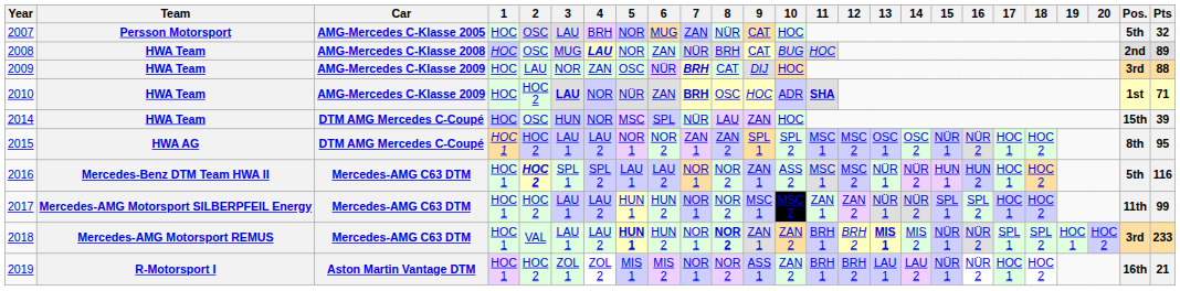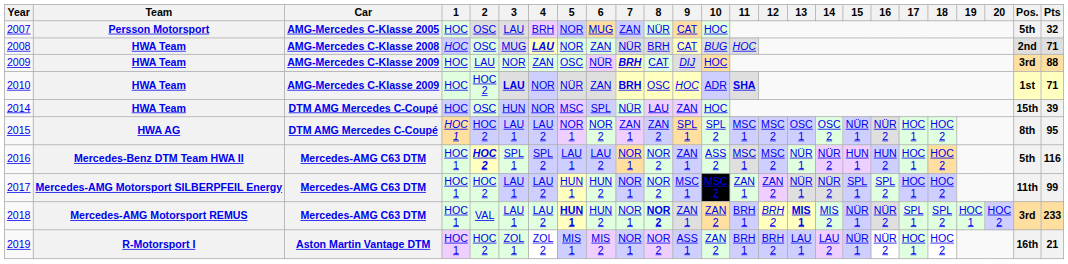 <table class="wikitable" style="text-align:center; font-size:85%">
 <tr>
 <th>Year</th>
 <th>Team</th>
 <th>Car</th>
 <th>1</th>
 <th>2</th>
 <th>3</th>
 <th>4</th>
 <th>5</th>
 <th>6</th>
 <th>7</th>
 <th>8</th>
 <th>9</th>
 <th>10</th>
 <th>11</th>
 <th>12</th>
 <th>13</th>
 <th>14</th>
 <th>15</th>
 <th>16</th>
 <th>17</th>
 <th>18</th>
 <th>19</th>
 <th>20</th>
 <th>Pos.</th>
 <th>Pts</th>
 </tr>
 <tr>
 <td><a href='#'>2007</a></td>
 <th nowrap><a href='#'>Persson Motorsport</a></th>
 <th nowrap><a href='#'>AMG-Mercedes C-Klasse 2005</a></th>
 <td style="background:#dfffdf;"><a href='#'>HOC</a><br></td>
 <td style="background:#dfdfdf;"><a href='#'>OSC</a><br></td>
 <td style="background:#dfdfdf;"><a href='#'>LAU</a><br></td>
 <td style="background:#efcfff;"><a href='#'>BRH</a><br></td>
 <td style="background:#cfcfff;"><a href='#'>NOR</a><br></td>
 <td style="background:#ffdf9f;"><a href='#'>MUG</a><br></td>
 <td style="background:#cfcfff;"><a href='#'>ZAN</a><br></td>
 <td style="background:#dfffdf;"><a href='#'>NÜR</a><br></td>
 <td style="background:#ffdf9f;"><a href='#'>CAT</a><br></td>
 <td style="background:#dfffdf;"><a href='#'>HOC</a><br></td>
 <td colspan=10></td>
 <th>5th</th>
 <th>32</th>
 </tr>
 <tr>
 <td><a href='#'>2008</a></td>
 <th nowrap><a href='#'>HWA Team</a></th>
 <th nowrap><a href='#'>AMG-Mercedes C-Klasse 2008</a></th>
 <td style="background:#cfcfff;"><em><a href='#'>HOC</a></em><br></td>
 <td style="background:#dfffdf;"><a href='#'>OSC</a><br></td>
 <td style="background:#dfdfdf;"><a href='#'>MUG</a><br></td>
 <td style="background:#ffffbf;"><strong><em><a href='#'>LAU</a></em></strong><br></td>
 <td style="background:#dfffdf;"><a href='#'>NOR</a><br></td>
 <td style="background:#dfffdf;"><a href='#'>ZAN</a><br></td>
 <td style="background:#dfdfdf;"><a href='#'>NÜR</a><br></td>
 <td style="background:#dfdfdf;"><a href='#'>BRH</a><br></td>
 <td style="background:#ffffbf;"><a href='#'>CAT</a><br></td>
 <td style="background:#dfdfdf;"><em><a href='#'>BUG</a></em><br></td>
 <td style="background:#dfdfdf;"><em><a href='#'>HOC</a></em><br></td>
 <td colspan=9></td>
 <th style="background:#dfdfdf;">2nd</th>
-<th style="background:#dfdfdf;">89</th>
+<th style="background:#dfdfdf;">71</th>
 </tr>
 <tr>
 <td><a href='#'>2009</a></td>
 <th nowrap><a href='#'>HWA Team</a></th>
 <th nowrap><a href='#'>AMG-Mercedes C-Klasse 2009</a></th>
 <td style="background:#dfffdf;"><a href='#'>HOC</a><br></td>
 <td style="background:#dfffdf;"><a href='#'>LAU</a><br></td>
 <td style="background:#dfffdf;"><a href='#'>NOR</a><br></td>
 <td style="background:#dfffdf;"><a href='#'>ZAN</a><br></td>
 <td style="background:#dfffdf;"><a href='#'>OSC</a><br></td>
 <td style="background:#efcfff;"><a href='#'>NÜR</a><br></td>
 <td style="background:#ffffbf;"><strong><em><a href='#'>BRH</a></em></strong><br></td>
 <td style="background:#dfffdf;"><a href='#'>CAT</a><br></td>
 <td style="background:#dfdfdf;"><em><a href='#'>DIJ</a></em><br></td>
 <td style="background:#ffdf9f;"><a href='#'>HOC</a><br></td>
 <td colspan=10></td>
 <th style="background:#ffdf9f;">3rd</th>
 <th style="background:#ffdf9f;">88</th>
 </tr>
 <tr>
 <td><a href='#'>2010</a></td>
 <th nowrap><a href='#'>HWA Team</a></th>
 <th nowrap><a href='#'>AMG-Mercedes C-Klasse 2009</a></th>
 <td style="background:#dfffdf;"><a href='#'>HOC</a><br></td>
 <td style="background:#DFFFDF;"><a href='#'>HOC<br>2</a><br></td>
 <td style="background:#dfdfdf;"><strong><a href='#'>LAU</a></strong><br></td>
 <td style="background:#cfcfff;"><a href='#'>NOR</a><br></td>
 <td style="background:#dfdfdf;"><a href='#'>NÜR</a><br></td>
 <td style="background:#dfdfdf;"><a href='#'>ZAN</a><br></td>
 <td style="background:#ffffbf;"><strong><a href='#'>BRH</a></strong><br></td>
 <td style="background:#ffffbf;"><a href='#'>OSC</a><br></td>
 <td style="background:#ffffbf;"><em><a href='#'>HOC</a></em><br></td>
 <td style="background:#cfcfff;"><a href='#'>ADR</a><br></td>
 <td style="background:#dfdfdf;"><strong><a href='#'>SHA</a></strong><br></td>
 <td colspan=9></td>
 <th style="background:#ffffbf;">1st</th>
 <th style="background:#ffffbf;">71</th>
 </tr>
 <tr>
 <td><a href='#'>2014</a></td>
 <th nowrap><a href='#'>HWA Team</a></th>
 <th nowrap><a href='#'>DTM AMG Mercedes C-Coupé</a></th>
 <td style="background:#CFCFFF;"><a href='#'>HOC</a><br></td>
 <td style="background:#DFFFDF;"><a href='#'>OSC</a><br></td>
 <td style="background:#CFCFFF;"><a href='#'>HUN</a><br></td>
 <td style="background:#CFCFFF;"><a href='#'>NOR</a><br></td>
 <td style="background:#EFCFFF;"><a href='#'>MSC</a><br></td>
 <td style="background:#CFCFFF;"><a href='#'>SPL</a><br></td>
 <td style="background:#DFFFDF;"><a href='#'>NÜR</a><br></td>
 <td style="background:#EFCFFF;"><a href='#'>LAU</a><br></td>
 <td style="background:#EFCFFF;"><a href='#'>ZAN</a><br></td>
 <td style="background:#DFFFDF;"><a href='#'>HOC</a><br></td>
 <td colspan=10></td>
 <th>15th</th>
 <th>39</th>
 </tr>
 <tr>
 <td><a href='#'>2015</a></td>
 <th nowrap><a href='#'>HWA AG</a></th>
 <th nowrap><a href='#'>DTM AMG Mercedes C-Coupé</a></th>
 <td style="background:#FFDF9F;"><em><a href='#'>HOC<br>1</a></em><br></td>
 <td style="background:#CFCFFF;"><a href='#'>HOC<br>2</a><br></td>
 <td style="background:#CFCFFF;"><a href='#'>LAU<br>1</a><br></td>
 <td style="background:#CFCFFF;"><a href='#'>LAU<br>2</a><br></td>
 <td style="background:#EFCFFF;"><a href='#'>NOR<br>1</a><br></td>
 <td style="background:#DFFFDF;"><a href='#'>NOR<br>2</a><br></td>
 <td style="background:#EFCFFF;"><a href='#'>ZAN<br>1</a><br></td>
 <td style="background:#CFCFFF;"><a href='#'>ZAN<br>2</a><br></td>
 <td style="background:#FFDF9F;"><a href='#'>SPL<br>1</a><br></td>
 <td style="background:#DFFFDF;"><a href='#'>SPL<br>2</a><br></td>
 <td style="background:#CFCFFF;"><a href='#'>MSC<br>1</a><br></td>
 <td style="background:#CFCFFF;"><a href='#'>MSC<br>2</a><br></td>
 <td style="background:#CFCFFF;"><a href='#'>OSC<br>1</a><br></td>
 <td style="background:#DFFFDF;"><a href='#'>OSC<br>2</a><br></td>
 <td style="background:#CFCFFF;"><a href='#'>NÜR<br>1</a><br></td>
 <td style="background:#DFDFDF;"><a href='#'>NÜR<br>2</a><br></td>
 <td style="background:#DFFFDF;"><a href='#'>HOC<br>1</a><br></td>
 <td style="background:#DFFFDF;"><a href='#'>HOC<br>2</a><br></td>
 <td colspan=2></td>
 <th>8th</th>
 <th>95</th>
 </tr>
 <tr>
 <td><a href='#'>2016</a></td>
 <th nowrap><a href='#'>Mercedes-Benz DTM Team HWA II</a></th>
 <th nowrap><a href='#'>Mercedes-AMG C63 DTM</a></th>
 <td style="background:#DFFFDF;"><a href='#'>HOC<br>1</a><br></td>
 <td style="background:#FFFFBF;"><strong><em><a href='#'>HOC<br>2</a></em></strong><br></td>
 <td style="background:#DFFFDF;"><a href='#'>SPL<br>1</a><br></td>
 <td style="background:#CFCFFF;"><a href='#'>SPL<br>2</a><br></td>
 <td style="background:#CFCFFF;"><a href='#'>LAU<br>1</a><br></td>
 <td style="background:#CFCFFF;"><a href='#'>LAU<br>2</a><br></td>
 <td style="background:#FFDF9F;"><a href='#'>NOR<br>1</a><br></td>
 <td style="background:#DFFFDF;"><a href='#'>NOR<br>2</a><br></td>
 <td style="background:#CFCFFF;"><a href='#'>ZAN<br>1</a><br></td>
 <td style="background:#DFFFDF;"><a href='#'>ASS<br>2</a><br></td>
 <td style="background:#DFDFDF;"><a href='#'>MSC<br>1</a><br></td>
 <td style="background:#CFCFFF;"><a href='#'>MSC<br>2</a><br></td>
 <td style="background:#DFFFDF;"><a href='#'>NÜR<br>1</a><br></td>
 <td style="background:#EFCFFF;"><a href='#'>NÜR<br>2</a><br></td>
 <td style="background:#EFCFFF;"><a href='#'>HUN<br>1</a><br></td>
 <td style="background:#CFCFFF;"><a href='#'>HUN<br>2</a><br></td>
 <td style="background:#DFFFDF;"><a href='#'>HOC<br>1</a><br></td>
 <td style="background:#FFDF9F;"><a href='#'>HOC<br>2</a><br></td>
 <td colspan=2></td>
 <th>5th</th>
 <th>116</th>
 </tr>
 <tr>
 <td><a href='#'>2017</a></td>
 <th nowrap><a href='#'>Mercedes-AMG Motorsport SILBERPFEIL Energy</a></th>
 <th nowrap><a href='#'>Mercedes-AMG C63 DTM</a></th>
 <td style="background:#DFFFDF;"><a href='#'>HOC<br>1</a><br></td>
 <td style="background:#DFFFDF;"><a href='#'>HOC<br>2</a><br></td>
 <td style="background:#CFCFFF;"><a href='#'>LAU<br>1</a><br></td>
 <td style="background:#CFCFFF;"><a href='#'>LAU<br>2</a><br></td>
 <td style="background:#FFFFBF;"><a href='#'>HUN<br>1</a><br></td>
 <td style="background:#DFFFDF;"><a href='#'>HUN<br>2</a><br></td>
 <td style="background:#CFCFFF;"><a href='#'>NOR<br>1</a><br></td>
 <td style="background:#DFFFDF;"><a href='#'>NOR<br>2</a><br></td>
 <td style="background:#CFCFFF;"><a href='#'>MSC<br>1</a><br></td>
 <td style="background:#000000; color:white;"><a href='#'><span>MSC<br>2</span></a><br></td>
 <td style="background:#DFFFDF;"><a href='#'>ZAN<br>1</a><br></td>
 <td style="background:#EFCFFF;"><a href='#'>ZAN<br>2</a><br></td>
 <td style="background:#DFDFDF;"><a href='#'>NÜR<br>1</a><br></td>
 <td style="background:#DFDFDF;"><a href='#'>NÜR<br>2</a><br></td>
 <td style="background:#CFCFFF;"><a href='#'>SPL<br>1</a><br></td>
 <td style="background:#DFFFDF;"><a href='#'>SPL<br>2</a><br></td>
 <td style="background:#CFCFFF;"><a href='#'>HOC<br>1</a><br></td>
 <td style="background:#CFCFFF;"><a href='#'>HOC<br>2</a><br></td>
 <td colspan=2></td>
 <th>11th</th>
 <th>99</th>
 </tr>
 <tr>
 <td><a href='#'>2018</a></td>
 <th nowrap><a href='#'>Mercedes-AMG Motorsport REMUS</a></th>
 <th nowrap><a href='#'>Mercedes-AMG C63 DTM</a></th>
 <td style="background:#DFFFDF;"><a href='#'>HOC<br>1</a><br></td>
 <td style="background:#dfffdf;"><a href='#'>VAL</a><br></td>
 <td style="background:#DFFFDF;"><a href='#'>LAU<br>1</a><br></td>
 <td style="background:#DFFFDF;"><a href='#'>LAU<br>2</a><br></td>
 <td style="background:#FFFFBF;"><strong><a href='#'>HUN<br>1</a></strong><br></td>
 <td style="background:#DFFFDF;"><a href='#'>HUN<br>2</a><br></td>
 <td style="background:#DFFFDF;"><a href='#'>NOR<br>1</a><br></td>
 <td style="background:#DFFFDF;"><strong><a href='#'>NOR<br>2</a><br></strong></td>
 <td style="background:#DFDFDF;"><a href='#'>ZAN<br>1</a><br></td>
 <td style="background:#FFDF9F;"><a href='#'>ZAN<br>2</a><br></td>
 <td style="background:#CFCFFF;"><a href='#'>BRH<br>1</a><br></td>
 <td style="background:#FFFFBF;"><em><a href='#'>BRH<br>2</a></em><br></td>
 <td style="background:#FFFFBF;"><strong><a href='#'>MIS<br>1</a></strong><br></td>
 <td style="background:#DFFFDF;"><a href='#'>MIS<br>2</a><br></td>
 <td style="background:#CFCFFF;"><a href='#'>NÜR<br>1</a><br></td>
 <td style="background:#DFDFDF;"><a href='#'>NÜR<br>2</a><br></td>
 <td style="background:#DFFFDF;"><a href='#'>SPL<br>1</a><br></td>
 <td style="background:#DFFFDF;"><a href='#'>SPL<br>2</a><br></td>
 <td style="background:#DFFFDF;"><a href='#'>HOC<br>1</a><br></td>
 <td style="background:#CFCFFF;"><a href='#'>HOC<br>2</a><br></td>
 <th style="background:#FFDF9F;">3rd</th>
 <th style="background:#FFDF9F;">233</th>
 </tr>
 <tr>
 <td><a href='#'>2019</a></td>
 <th nowrap><a href='#'>R-Motorsport I</a></th>
 <th nowrap><a href='#'>Aston Martin Vantage DTM</a></th>
 <td style="background:#EFCFFF;"><a href='#'>HOC<br>1</a><br></td>
 <td style="background:#DFFFDF;"><a href='#'>HOC<br>2</a><br></td>
 <td style="background:#DFFFDF;"><a href='#'>ZOL<br>1</a><br></td>
 <td style="background:#FFFFFF;"><a href='#'>ZOL<br>2</a><br></td>
 <td style="background:#CFCFFF;"><a href='#'>MIS<br>1</a><br></td>
 <td style="background:#EFCFFF;"><a href='#'>MIS<br>2</a><br></td>
 <td style="background:#CFCFFF;"><a href='#'>NOR<br>1</a><br></td>
 <td style="background:#EFCFFF;"><a href='#'>NOR<br>2</a><br></td>
 <td style="background:#CFCFFF;"><a href='#'>ASS<br>1</a><br></td>
 <td style="background:#DFFFDF;"><a href='#'>ZAN<br>2</a><br></td>
 <td style="background:#CFCFFF;"><a href='#'>BRH<br>1</a><br></td>
 <td style="background:#CFCFFF;"><a href='#'>BRH<br>2</a><br></td>
 <td style="background:#CFCFFF;"><a href='#'>LAU<br>1</a><br></td>
 <td style="background:#EFCFFF;"><a href='#'>LAU<br>2</a><br></td>
 <td style="background:#CFCFFF;"><a href='#'>NÜR<br>1</a><br></td>
 <td style="background:#FFFFFF;"><a href='#'>NÜR<br>2</a><br></td>
 <td style="background:#DFFFDF;"><a href='#'>HOC<br>1</a><br></td>
 <td style="background:#FFFFFF;"><a href='#'>HOC<br>2</a><br></td>
 <td colspan=2></td>
 <th>16th</th>
 <th>21</th>
 </tr>
 </table>
